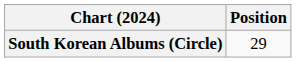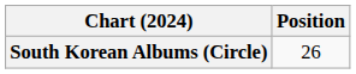 <table class="wikitable plainrowheaders" style="text-align:center">
 <tr>
 <th scope="col">Chart (2024)</th>
 <th scope="col">Position</th>
 </tr>
 <tr>
 <th scope="row">South Korean Albums (Circle)</th>
-<td>29</td>
+<td>26</td>
 </tr>
 </table>
